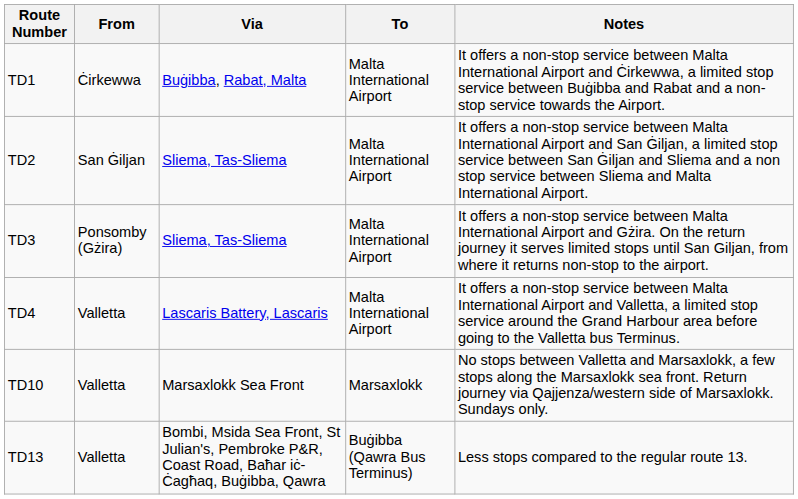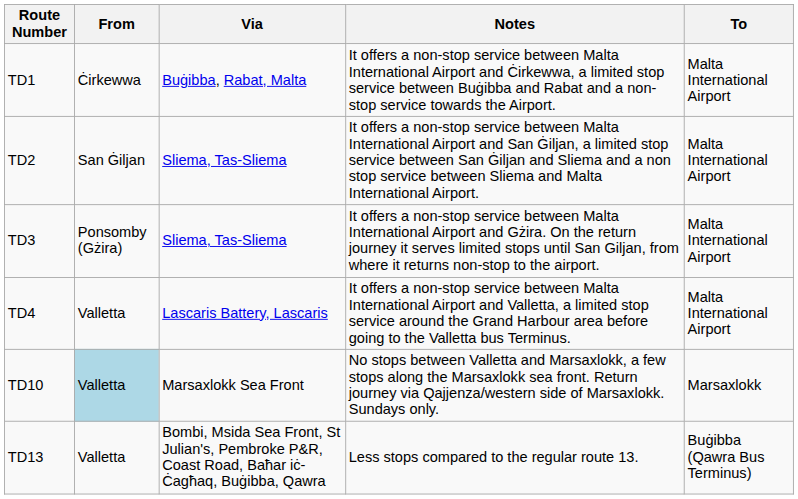 <table class="wikitable sortable">
 <tr>
 <th>Route Number</th>
 <th>From</th>
 <th>Via</th>
+<th>Notes</th>
 <th>To</th>
-<th>Notes</th>
 </tr>
 <tr>
 <td>TD1</td>
 <td>Ċirkewwa</td>
 <td><a href='#'>Buġibba</a>, <a href='#'>Rabat, Malta</a></td>
+<td>It offers a non-stop service between Malta International Airport and Ċirkewwa, a limited stop service between Buġibba and Rabat and a non-stop service towards the Airport.</td>
 <td>Malta International Airport</td>
-<td>It offers a non-stop service between Malta International Airport and Ċirkewwa, a limited stop service between Buġibba and Rabat and a non-stop service towards the Airport.</td>
 </tr>
 <tr>
 <td>TD2</td>
 <td>San Ġiljan</td>
 <td><a href='#'>Sliema, Tas-Sliema</a></td>
+<td>It offers a non-stop service between Malta International Airport and San Ġiljan, a limited stop service between San Ġiljan and Sliema and a non stop service between Sliema and Malta International Airport.</td>
 <td>Malta International Airport</td>
-<td>It offers a non-stop service between Malta International Airport and San Ġiljan, a limited stop service between San Ġiljan and Sliema and a non stop service between Sliema and Malta International Airport.</td>
 </tr>
 <tr>
 <td>TD3</td>
 <td>Ponsomby (Gżira)</td>
 <td><a href='#'>Sliema, Tas-Sliema</a></td>
+<td>It offers a non-stop service between Malta International Airport and Gżira. On the return journey it serves limited stops until San Giljan, from where it returns non-stop to the airport.</td>
 <td>Malta International Airport</td>
-<td>It offers a non-stop service between Malta International Airport and Gżira. On the return journey it serves limited stops until San Giljan, from where it returns non-stop to the airport.</td>
 </tr>
 <tr>
 <td>TD4</td>
 <td>Valletta</td>
 <td><a href='#'>Lascaris Battery, Lascaris</a></td>
+<td>It offers a non-stop service between Malta International Airport and Valletta, a limited stop service around the Grand Harbour area before going to the Valletta bus Terminus.</td>
 <td>Malta International Airport</td>
-<td>It offers a non-stop service between Malta International Airport and Valletta, a limited stop service around the Grand Harbour area before going to the Valletta bus Terminus.</td>
 </tr>
 <tr>
 <td>TD10</td>
-<td>Valletta</td>
+<td style="background: lightblue;">Valletta</td>
 <td>Marsaxlokk Sea Front</td>
+<td>No stops between Valletta and Marsaxlokk, a few stops along the Marsaxlokk sea front. Return journey via Qajjenza/western side of Marsaxlokk. Sundays only.</td>
 <td>Marsaxlokk</td>
-<td>No stops between Valletta and Marsaxlokk, a few stops along the Marsaxlokk sea front. Return journey via Qajjenza/western side of Marsaxlokk. Sundays only.</td>
 </tr>
 <tr>
 <td>TD13</td>
 <td>Valletta</td>
 <td>Bombi, Msida Sea Front, St Julian's, Pembroke P&R, Coast Road, Baħar iċ-Ċagħaq, Buġibba, Qawra</td>
+<td>Less stops compared to the regular route 13.</td>
 <td>Buġibba (Qawra Bus Terminus)</td>
-<td>Less stops compared to the regular route 13.</td>
 </tr>
 </table>
